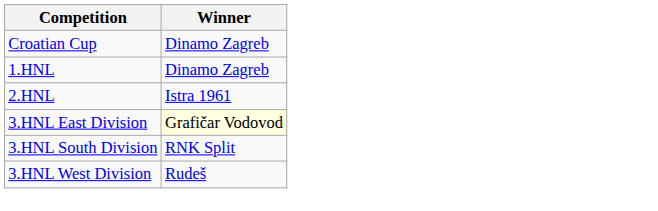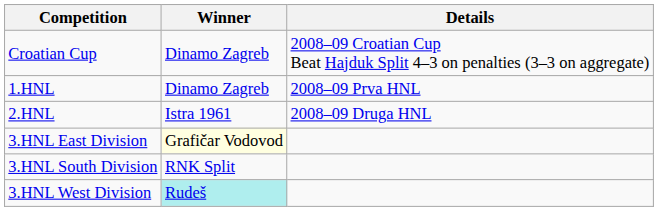 <table class="wikitable">
 <tr>
 <th>Competition</th>
 <th>Winner</th>
+<th>Details</th>
 </tr>
 <tr>
 <td><a href='#'>Croatian Cup</a></td>
 <td><a href='#'>Dinamo Zagreb</a></td>
+<td><a href='#'>2008–09 Croatian Cup</a><br>Beat <a href='#'>Hajduk Split</a> 4–3 on penalties (3–3 on aggregate)</td>
 </tr>
 <tr>
 <td><a href='#'>1.HNL</a></td>
 <td><a href='#'>Dinamo Zagreb</a></td>
+<td><a href='#'>2008–09 Prva HNL</a></td>
 </tr>
 <tr>
 <td><a href='#'>2.HNL</a></td>
 <td><a href='#'>Istra 1961</a></td>
+<td><a href='#'>2008–09 Druga HNL</a></td>
 </tr>
 <tr>
 <td><a href='#'>3.HNL East Division</a></td>
 <td style="background: lightyellow;">Grafičar Vodovod</td>
+<td></td>
 </tr>
 <tr>
 <td><a href='#'>3.HNL South Division</a></td>
 <td><a href='#'>RNK Split</a></td>
+<td></td>
 </tr>
 <tr>
 <td><a href='#'>3.HNL West Division</a></td>
-<td><a href='#'>Rudeš</a></td>
+<td style="background: paleturquoise;"><a href='#'>Rudeš</a></td>
+<td></td>
 </tr>
 </table>
